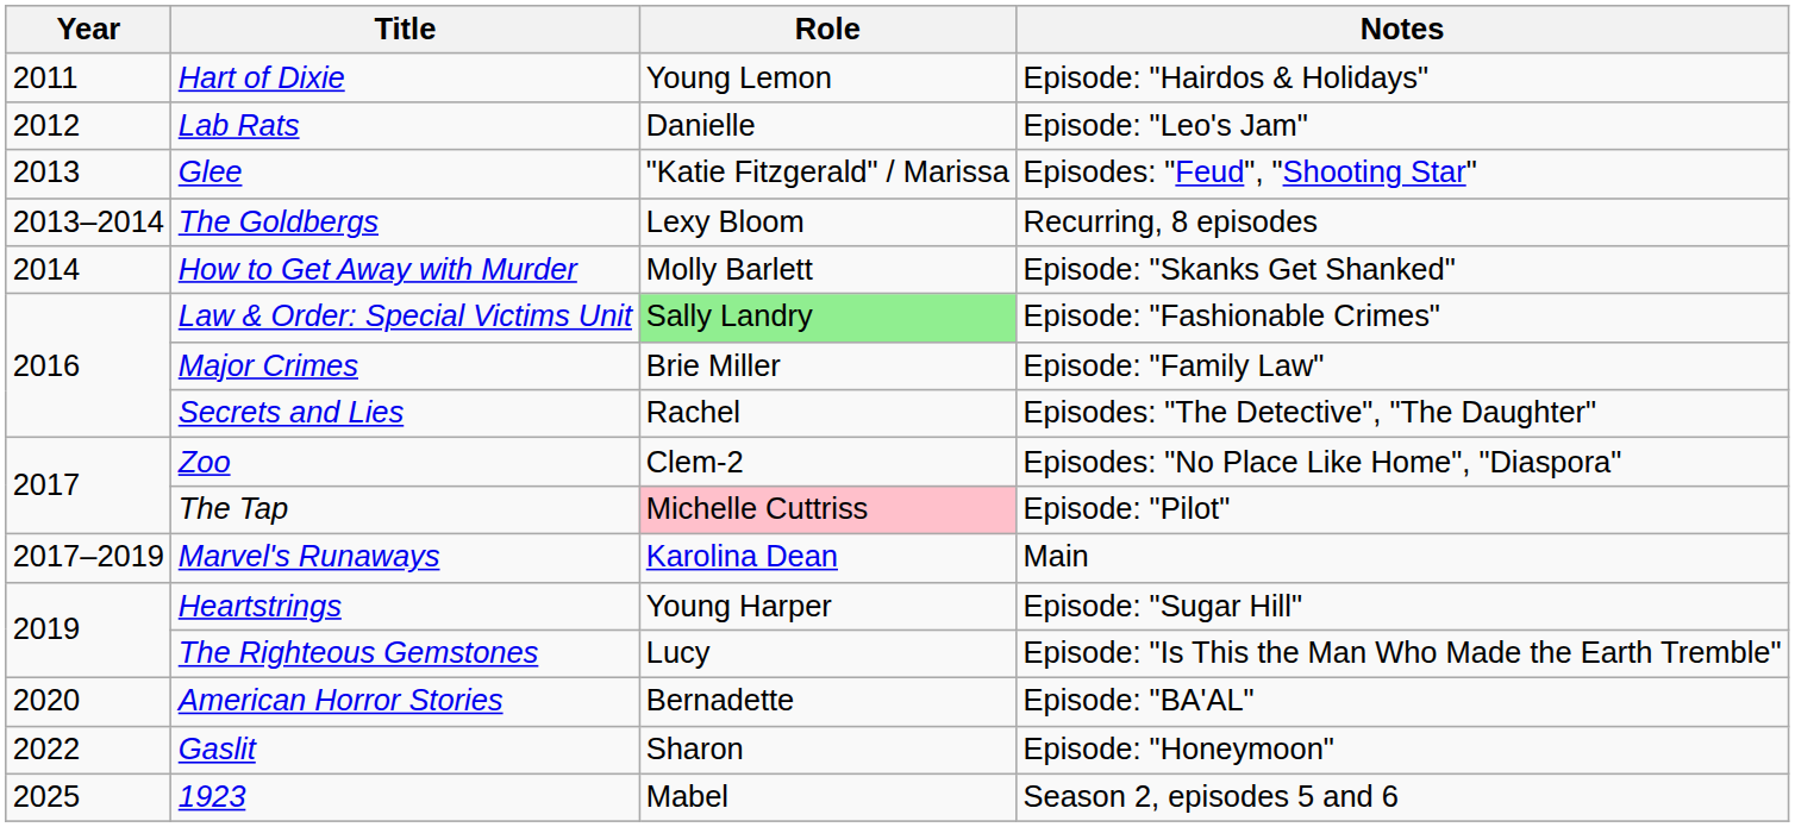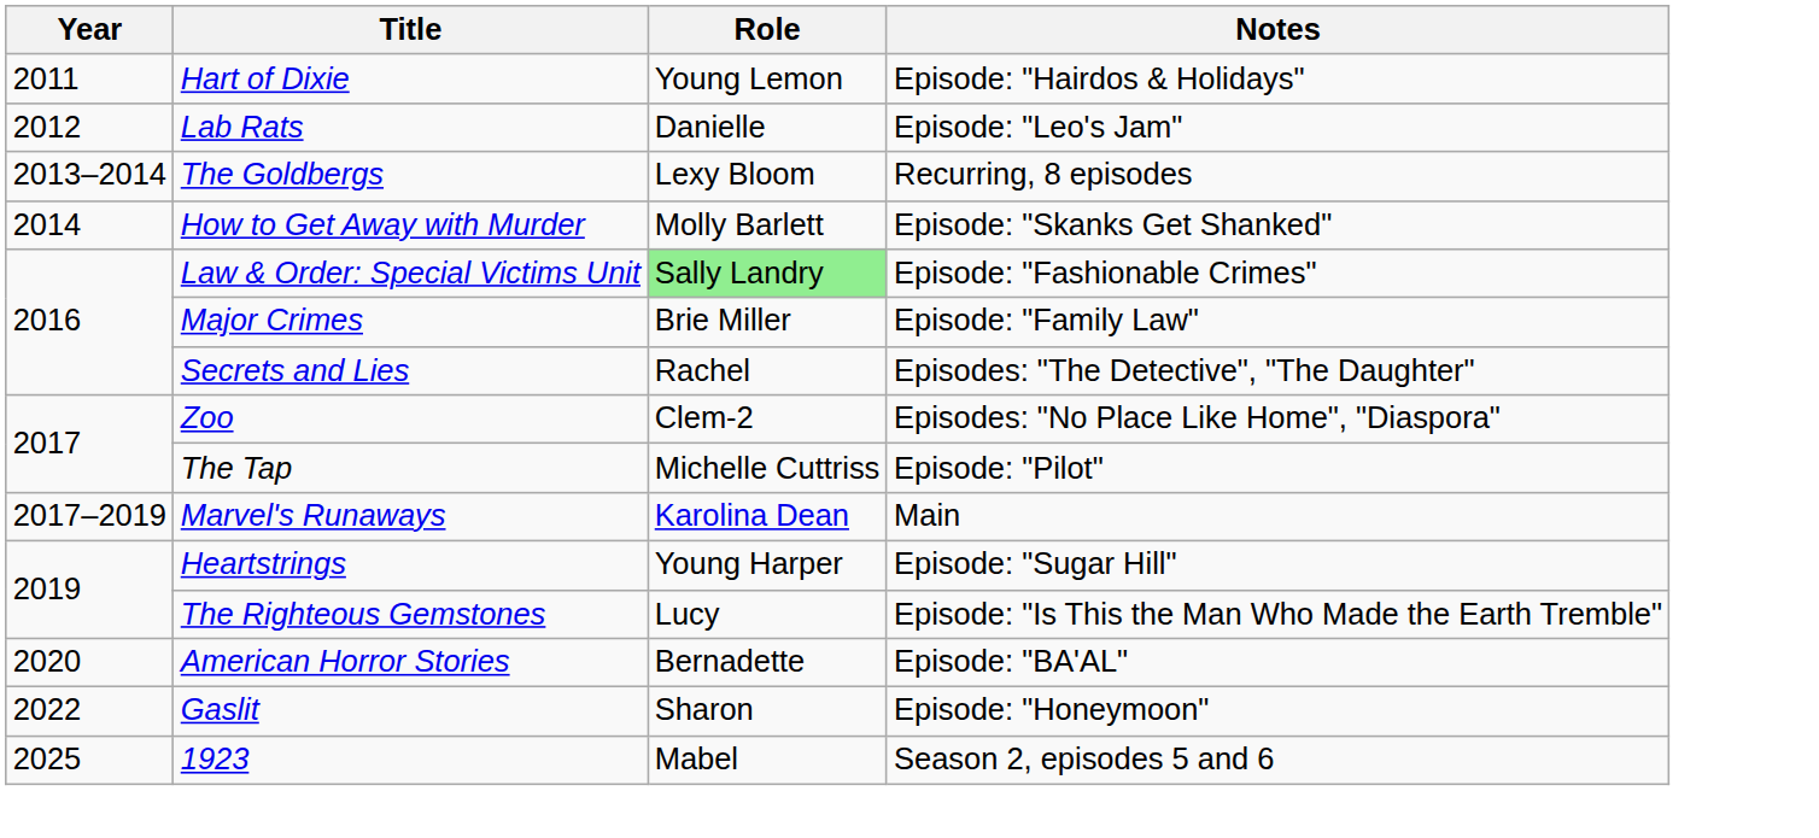 <table class="wikitable sortable">
 <tr>
 <th scope="col">Year</th>
 <th scope="col">Title</th>
 <th scope="col">Role</th>
 <th scope="col" class="unsortable">Notes</th>
 </tr>
 <tr>
 <td>2011</td>
 <td><em><a href='#'>Hart of Dixie</a></em></td>
 <td>Young Lemon</td>
 <td>Episode: "Hairdos & Holidays"</td>
 </tr>
 <tr>
 <td>2012</td>
 <td><em><a href='#'>Lab Rats</a></em></td>
 <td>Danielle</td>
 <td>Episode: "Leo's Jam"</td>
-</tr>
-<tr>
-<td>2013</td>
-<td><em><a href='#'>Glee</a></em></td>
-<td>"Katie Fitzgerald" / Marissa</td>
-<td>Episodes: "<a href='#'>Feud</a>", "<a href='#'>Shooting Star</a>"</td>
 </tr>
 <tr>
 <td>2013–2014</td>
 <td><em><a href='#'>The Goldbergs</a></em></td>
 <td>Lexy Bloom</td>
 <td>Recurring, 8 episodes</td>
 </tr>
 <tr>
 <td>2014</td>
 <td><em><a href='#'>How to Get Away with Murder</a></em></td>
 <td>Molly Barlett</td>
 <td>Episode: "Skanks Get Shanked"</td>
 </tr>
 <tr>
 <td rowspan="3">2016</td>
 <td><em><a href='#'>Law & Order: Special Victims Unit</a></em></td>
 <td style="background: lightgreen;">Sally Landry</td>
 <td>Episode: "Fashionable Crimes"</td>
 </tr>
 <tr>
 <td><em><a href='#'>Major Crimes</a></em></td>
 <td>Brie Miller</td>
 <td>Episode: "Family Law"</td>
 </tr>
 <tr>
 <td><em><a href='#'>Secrets and Lies</a></em></td>
 <td>Rachel</td>
 <td>Episodes: "The Detective", "The Daughter"</td>
 </tr>
 <tr>
 <td rowspan="2">2017</td>
 <td><em><a href='#'>Zoo</a></em></td>
 <td>Clem-2</td>
 <td>Episodes: "No Place Like Home", "Diaspora"</td>
 </tr>
 <tr>
 <td><em>The Tap</em></td>
-<td style="background: pink;">Michelle Cuttriss</td>
+<td>Michelle Cuttriss</td>
 <td>Episode: "Pilot"</td>
 </tr>
 <tr>
 <td>2017–2019</td>
 <td><em><a href='#'>Marvel's Runaways</a></em></td>
 <td><a href='#'>Karolina Dean</a></td>
 <td>Main</td>
 </tr>
 <tr>
 <td rowspan="2">2019</td>
 <td><em><a href='#'>Heartstrings</a></em></td>
 <td>Young Harper</td>
 <td>Episode: "Sugar Hill"</td>
 </tr>
 <tr>
 <td><em><a href='#'>The Righteous Gemstones</a></em></td>
 <td>Lucy</td>
 <td>Episode: "Is This the Man Who Made the Earth Tremble"</td>
 </tr>
 <tr>
 <td>2020</td>
 <td><em><a href='#'>American Horror Stories</a></em></td>
 <td>Bernadette</td>
 <td>Episode: "BA'AL"</td>
 </tr>
 <tr>
 <td>2022</td>
 <td><em><a href='#'>Gaslit</a></em></td>
 <td>Sharon</td>
 <td>Episode: "Honeymoon"</td>
 </tr>
 <tr>
 <td>2025</td>
 <td><em><a href='#'>1923</a></td>
 <td>Mabel</td>
 <td>Season 2, episodes 5 and 6</td>
 </tr>
 </table>
